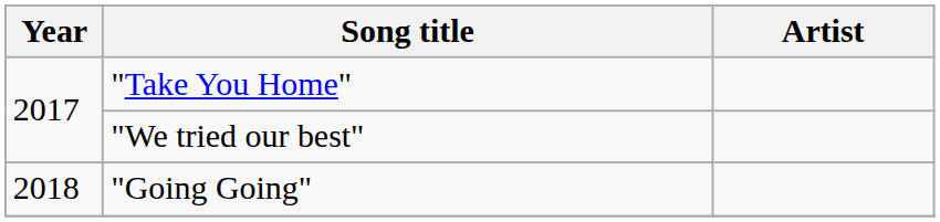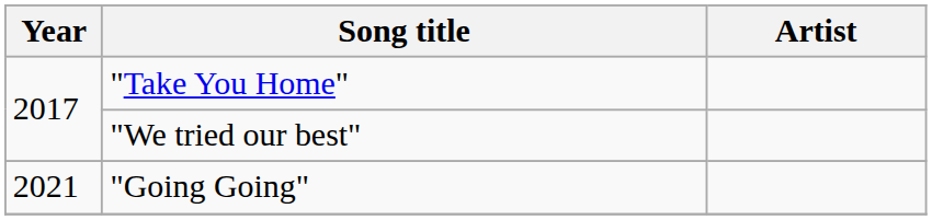 <table class="wikitable" style="width:450px">
 <tr>
 <th width=40>Year</th>
 <th>Song title</th>
 <th>Artist</th>
 </tr>
 <tr>
 <td rowspan="2">2017</td>
 <td>"<a href='#'>Take You Home</a>"</td>
 <td></td>
 </tr>
 <tr>
 <td>"We tried our best"</td>
 <td></td>
 </tr>
 <tr>
-<td>2018</td>
+<td>2021</td>
 <td>"Going Going"</td>
 <td></td>
 </tr>
 <tr>
 </tr>
 </table>
